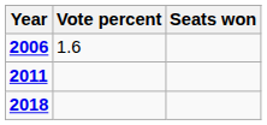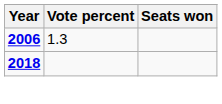 <table class="wikitable" style="font-size:97%;">
 <tr>
 </tr>
 <tr>
 <th>Year</th>
 <th>Vote percent</th>
 <th>Seats won</th>
 </tr>
 <tr>
 <td><a href='#'><strong>2006</strong></a></td>
-<td>1.6</td>
-<td></td>
-</tr>
-<tr>
-<td><a href='#'><strong>2011</strong></a></td>
-<td></td>
+<td>1.3</td>
 <td></td>
 </tr>
 <tr>
 <td><a href='#'><strong>2018</strong></a></td>
 <td></td>
 <td></td>
 </tr>
 </table>
